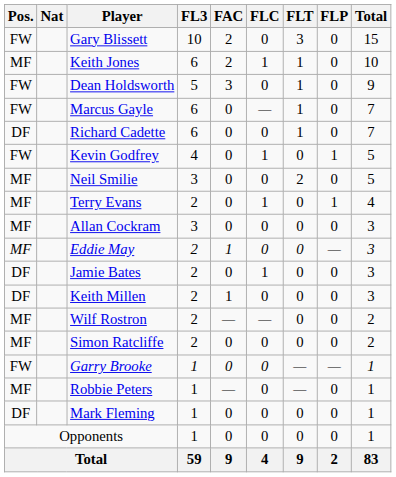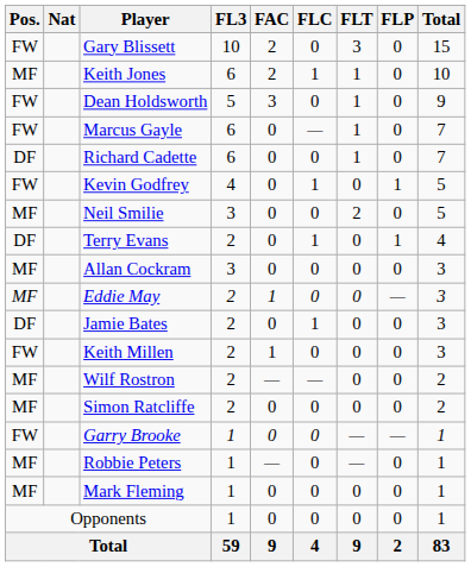 <table class="wikitable"  style="text-align:center; border:1px #aaa solid;">
 <tr>
 <th>Pos.</th>
 <th>Nat</th>
 <th>Player</th>
 <th>FL3</th>
 <th>FAC</th>
 <th>FLC</th>
 <th>FLT</th>
 <th>FLP</th>
 <th>Total</th>
 </tr>
 <tr>
 <td>FW</td>
 <td></td>
 <td style="text-align:left;"><a href='#'>Gary Blissett</a></td>
 <td>10</td>
 <td>2</td>
 <td>0</td>
 <td>3</td>
 <td>0</td>
 <td>15</td>
 </tr>
 <tr>
 <td>MF</td>
 <td></td>
 <td style="text-align:left;"><a href='#'>Keith Jones</a></td>
 <td>6</td>
 <td>2</td>
 <td>1</td>
 <td>1</td>
 <td>0</td>
 <td>10</td>
 </tr>
 <tr>
 <td>FW</td>
 <td></td>
 <td style="text-align:left;"><a href='#'>Dean Holdsworth</a></td>
 <td>5</td>
 <td>3</td>
 <td>0</td>
 <td>1</td>
 <td>0</td>
 <td>9</td>
 </tr>
 <tr>
 <td>FW</td>
 <td><em></em></td>
 <td style="text-align:left;"><a href='#'>Marcus Gayle</a></td>
 <td>6</td>
 <td>0</td>
 <td><em>—</em></td>
 <td>1</td>
 <td>0</td>
 <td>7</td>
 </tr>
 <tr>
 <td>DF</td>
 <td></td>
 <td style="text-align:left;"><a href='#'>Richard Cadette</a></td>
 <td>6</td>
 <td>0</td>
 <td>0</td>
 <td>1</td>
 <td>0</td>
 <td>7</td>
 </tr>
 <tr>
 <td>FW</td>
 <td></td>
 <td style="text-align:left;"><a href='#'>Kevin Godfrey</a></td>
 <td>4</td>
 <td>0</td>
 <td>1</td>
 <td>0</td>
 <td>1</td>
 <td>5</td>
 </tr>
 <tr>
 <td>MF</td>
 <td></td>
 <td style="text-align:left;"><a href='#'>Neil Smilie</a></td>
 <td>3</td>
 <td>0</td>
 <td>0</td>
 <td>2</td>
 <td>0</td>
 <td>5</td>
 </tr>
 <tr>
-<td>MF</td>
+<td>DF</td>
 <td></td>
 <td style="text-align:left;"><a href='#'>Terry Evans</a></td>
 <td>2</td>
 <td>0</td>
 <td>1</td>
 <td>0</td>
 <td>1</td>
 <td>4</td>
 </tr>
 <tr>
 <td>MF</td>
 <td></td>
 <td style="text-align:left;"><a href='#'>Allan Cockram</a></td>
 <td>3</td>
 <td>0</td>
 <td>0</td>
 <td>0</td>
 <td>0</td>
 <td>3</td>
 </tr>
 <tr>
 <td><em>MF</em></td>
 <td><em></em></td>
 <td style="text-align:left;"><a href='#'><em>Eddie May</em></a></td>
 <td><em>2</em></td>
 <td><em>1</em></td>
 <td><em>0</em></td>
 <td><em>0</em></td>
 <td><em>—</em></td>
 <td><em>3</em></td>
 </tr>
 <tr>
 <td>DF</td>
 <td></td>
 <td style="text-align:left;"><a href='#'>Jamie Bates</a></td>
 <td>2</td>
 <td>0</td>
 <td>1</td>
 <td>0</td>
 <td>0</td>
 <td>3</td>
 </tr>
 <tr>
-<td>DF</td>
+<td>FW</td>
 <td></td>
 <td style="text-align:left;"><a href='#'>Keith Millen</a></td>
 <td>2</td>
 <td>1</td>
 <td>0</td>
 <td>0</td>
 <td>0</td>
 <td>3</td>
 </tr>
 <tr>
 <td>MF</td>
 <td></td>
 <td style="text-align:left;"><a href='#'>Wilf Rostron</a></td>
 <td>2</td>
 <td><em>—</em></td>
 <td><em>—</em></td>
 <td>0</td>
 <td>0</td>
 <td>2</td>
 </tr>
 <tr>
 <td>MF</td>
 <td></td>
 <td style="text-align:left;"><a href='#'>Simon Ratcliffe</a></td>
 <td>2</td>
 <td>0</td>
 <td>0</td>
 <td>0</td>
 <td>0</td>
 <td>2</td>
 </tr>
 <tr>
 <td>FW</td>
 <td><em></em></td>
 <td style="text-align:left;"><em><a href='#'>Garry Brooke</a></em></td>
 <td><em>1</em></td>
 <td><em>0</em></td>
 <td><em>0</em></td>
 <td><em>—</em></td>
 <td><em>—</em></td>
 <td><em>1</em></td>
 </tr>
 <tr>
 <td>MF</td>
 <td></td>
 <td style="text-align:left;"><a href='#'>Robbie Peters</a></td>
 <td>1</td>
 <td><em>—</em></td>
 <td>0</td>
 <td><em>—</em></td>
 <td>0</td>
 <td>1</td>
 </tr>
 <tr>
-<td>DF</td>
+<td>MF</td>
 <td></td>
 <td style="text-align:left;"><a href='#'>Mark Fleming</a></td>
 <td>1</td>
 <td>0</td>
 <td>0</td>
 <td>0</td>
 <td>0</td>
 <td>1</td>
 </tr>
 <tr>
 <td colspan="3">Opponents</td>
 <td>1</td>
 <td>0</td>
 <td>0</td>
 <td>0</td>
 <td>0</td>
 <td>1</td>
 </tr>
 <tr>
 <th colspan="3">Total</th>
 <th>59</th>
 <th>9</th>
 <th>4</th>
 <th>9</th>
 <th>2</th>
 <th>83</th>
 </tr>
 </table>
